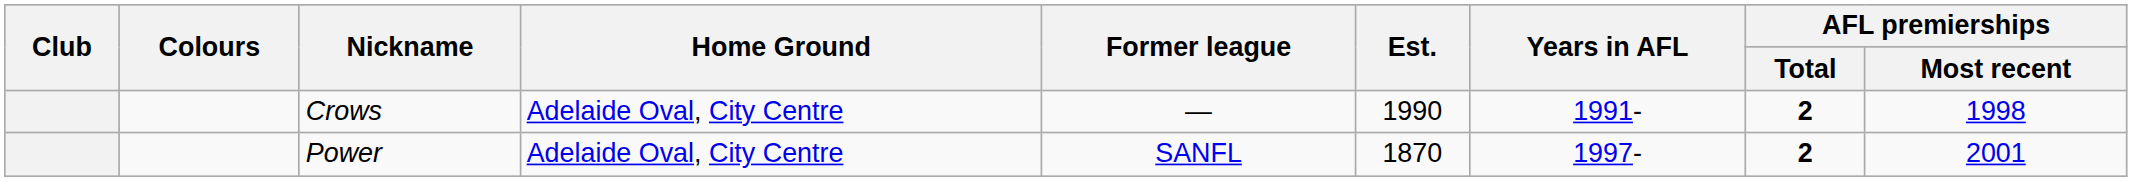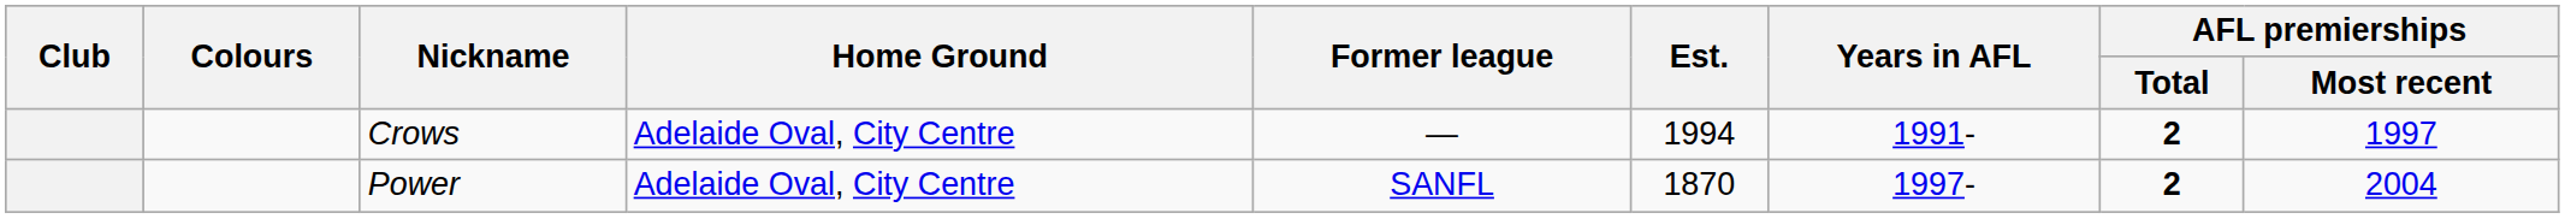 <table class="wikitable sortable mw-collapsible mw-collapsed plainrowheaders" style="text-align:center; width:100%">
 <tr>
 <th rowspan=2>Club</th>
 <th rowspan=2 class=unsortable>Colours</th>
 <th rowspan=2>Nickname</th>
 <th rowspan="2">Home Ground</th>
 <th rowspan=2 class=unsortable>Former league</th>
 <th rowspan="2">Est.</th>
 <th rowspan="2">Years in AFL</th>
 <th colspan="2">AFL premierships</th>
 </tr>
 <tr>
 <th data-sort-type=number>Total</th>
 <th>Most recent</th>
 </tr>
 <tr>
 <th style=text-align:left></th>
 <td></td>
 <td align=left><em>Crows</em></td>
 <td align="left"><a href='#'>Adelaide Oval</a>, <a href='#'>City Centre</a></td>
 <td>—</td>
-<td>1990</td>
+<td>1994</td>
 <td><a href='#'>1991</a>-</td>
 <td><strong>2</strong></td>
-<td><a href='#'>1998</a></td>
+<td><a href='#'>1997</a></td>
 </tr>
 <tr>
 <th style=text-align:left></th>
 <td></td>
 <td align=left><em>Power</em></td>
 <td align="left"><a href='#'>Adelaide Oval</a>, <a href='#'>City Centre</a></td>
 <td><a href='#'>SANFL</a></td>
 <td>1870</td>
 <td><a href='#'>1997</a>-</td>
 <td><strong>2</strong></td>
-<td><a href='#'>2001</a></td>
+<td><a href='#'>2004</a></td>
 </tr>
 </table>
